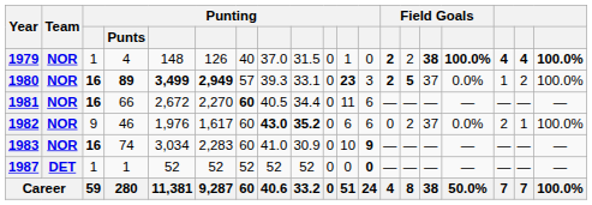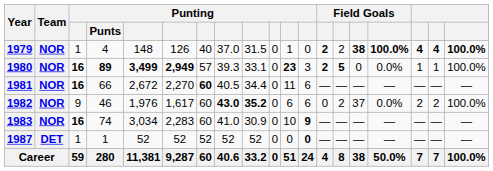 <table class=wikitable style="text-align:center;">
 <tr>
 <th rowspan="2">Year</th>
 <th rowspan="2">Team</th>
 <th colspan="10">Punting</th>
 <th colspan="4">Field Goals</th>
 <th colspan="3"></th>
 </tr>
 <tr>
 <th></th>
 <th>Punts</th>
 <th></th>
 <th></th>
 <th></th>
 <th></th>
 <th></th>
 <th></th>
 <th></th>
 <th></th>
 <th></th>
 <th></th>
 <th></th>
 <th></th>
 <th></th>
 <th></th>
 <th></th>
 </tr>
 <tr>
 <th><a href='#'>1979</a></th>
 <th><a href='#'>NOR</a></th>
 <td>1</td>
 <td>4</td>
 <td>148</td>
 <td>126</td>
 <td>40</td>
 <td>37.0</td>
 <td>31.5</td>
 <td>0</td>
 <td>1</td>
 <td>0</td>
 <td><strong>2</strong></td>
 <td>2</td>
 <td><strong>38</strong></td>
 <td><strong>100.0%</strong></td>
 <td><strong>4</strong></td>
 <td><strong>4</strong></td>
 <td><strong>100.0%</strong></td>
 </tr>
 <tr>
 <th><a href='#'>1980</a></th>
 <th><a href='#'>NOR</a></th>
 <td><strong>16</strong></td>
 <td><strong>89</strong></td>
 <td><strong>3,499</strong></td>
 <td><strong>2,949</strong></td>
 <td>57</td>
 <td>39.3</td>
 <td>33.1</td>
 <td>0</td>
 <td><strong>23</strong></td>
 <td>3</td>
 <td><strong>2</strong></td>
 <td><strong>5</strong></td>
-<td>37</td>
+<td>0</td>
 <td>0.0%</td>
 <td>1</td>
-<td>2</td>
+<td>1</td>
 <td>100.0%</td>
 </tr>
 <tr>
 <th><a href='#'>1981</a></th>
 <th><a href='#'>NOR</a></th>
 <td><strong>16</strong></td>
 <td>66</td>
 <td>2,672</td>
 <td>2,270</td>
 <td><strong>60</strong></td>
 <td>40.5</td>
 <td>34.4</td>
 <td>0</td>
 <td>11</td>
 <td>6</td>
 <td>—</td>
 <td>—</td>
 <td>—</td>
 <td>—</td>
 <td>—</td>
 <td>—</td>
 <td>—</td>
 </tr>
 <tr>
 <th><a href='#'>1982</a></th>
 <th><a href='#'>NOR</a></th>
 <td>9</td>
 <td>46</td>
 <td>1,976</td>
 <td>1,617</td>
 <td>60</td>
 <td><strong>43.0</strong></td>
 <td><strong>35.2</strong></td>
 <td>0</td>
 <td>6</td>
 <td>6</td>
 <td>0</td>
 <td>2</td>
 <td>37</td>
 <td>0.0%</td>
 <td>2</td>
-<td>1</td>
+<td>2</td>
 <td>100.0%</td>
 </tr>
 <tr>
 <th><a href='#'>1983</a></th>
 <th><a href='#'>NOR</a></th>
 <td><strong>16</strong></td>
 <td>74</td>
 <td>3,034</td>
 <td>2,283</td>
 <td>60</td>
 <td>41.0</td>
 <td>30.9</td>
 <td>0</td>
 <td>10</td>
 <td><strong>9</strong></td>
 <td>—</td>
 <td>—</td>
 <td>—</td>
 <td>—</td>
 <td>—</td>
 <td>—</td>
 <td>—</td>
 </tr>
 <tr>
 <th><a href='#'>1987</a></th>
 <th><a href='#'>DET</a></th>
 <td>1</td>
 <td>1</td>
 <td>52</td>
 <td>52</td>
 <td>52</td>
 <td>52</td>
 <td>52</td>
 <td>0</td>
 <td>0</td>
 <td><strong>0</strong></td>
 <td>—</td>
 <td>—</td>
 <td>—</td>
 <td>—</td>
 <td>—</td>
 <td>—</td>
 <td>—</td>
 </tr>
 <tr>
 <th colspan="2">Career</th>
 <th>59</th>
 <th>280</th>
 <th>11,381</th>
 <th>9,287</th>
 <th>60</th>
 <th>40.6</th>
 <th>33.2</th>
 <th>0</th>
 <th>51</th>
 <th>24</th>
 <th>4</th>
 <th>8</th>
 <th>38</th>
 <th>50.0%</th>
 <th>7</th>
 <th>7</th>
 <th>100.0%</th>
 </tr>
 </table>
